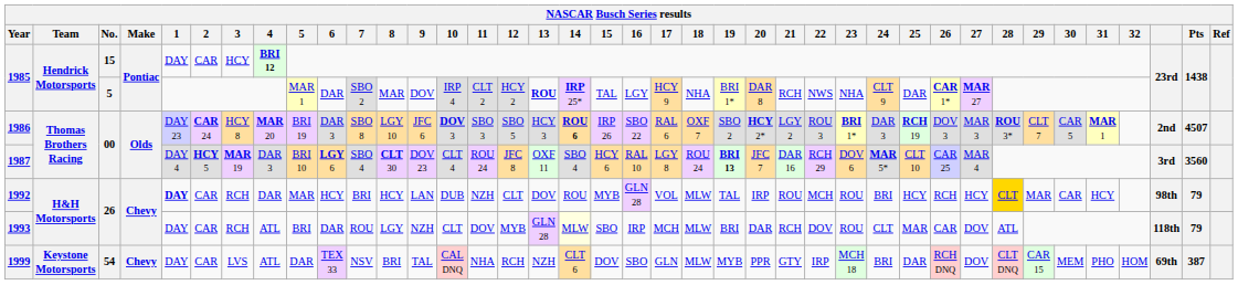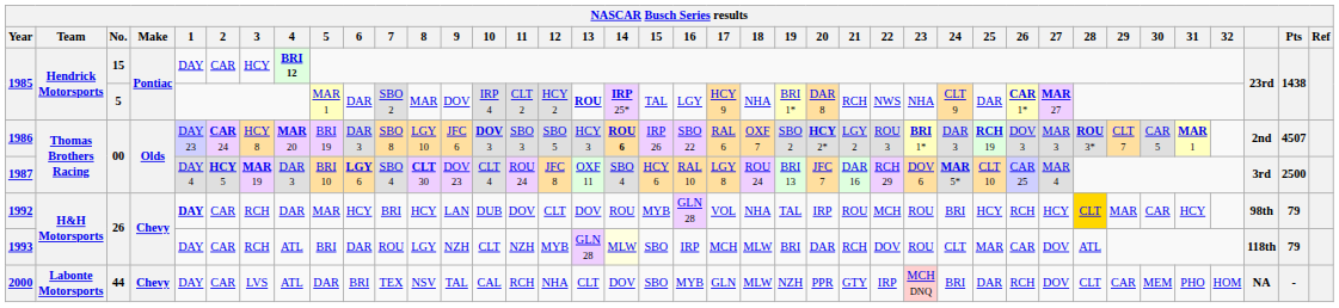 <table class="wikitable" style="text-align:center; font-size:75%">
 <tr>
 <th colspan=39><a href='#'>NASCAR</a> <a href='#'>Busch Series</a> results</th>
 </tr>
 <tr>
 <th>Year</th>
 <th>Team</th>
 <th>No.</th>
 <th>Make</th>
 <th>1</th>
 <th>2</th>
 <th>3</th>
 <th>4</th>
 <th>5</th>
 <th>6</th>
 <th>7</th>
 <th>8</th>
 <th>9</th>
 <th>10</th>
 <th>11</th>
 <th>12</th>
 <th>13</th>
 <th>14</th>
 <th>15</th>
 <th>16</th>
 <th>17</th>
 <th>18</th>
 <th>19</th>
 <th>20</th>
 <th>21</th>
 <th>22</th>
 <th>23</th>
 <th>24</th>
 <th>25</th>
 <th>26</th>
 <th>27</th>
 <th>28</th>
 <th>29</th>
 <th>30</th>
 <th>31</th>
 <th>32</th>
 <th></th>
 <th>Pts</th>
 <th>Ref</th>
 </tr>
 <tr>
 <th rowspan=2><a href='#'>1985</a></th>
 <th rowspan=2><a href='#'>Hendrick Motorsports</a></th>
 <th>15</th>
 <th rowspan=2><a href='#'>Pontiac</a></th>
 <td><a href='#'>DAY</a></td>
 <td><a href='#'>CAR</a></td>
 <td><a href='#'>HCY</a></td>
 <td style="background:#DFFFDF;"><strong><a href='#'>BRI</a><br><small>12</small></strong></td>
 <td colspan=28></td>
 <th rowspan=2>23rd</th>
 <th rowspan=2>1438</th>
 <th rowspan=2></th>
 </tr>
 <tr>
 <th>5</th>
 <td colspan=4></td>
 <td style="background:#FFFFBF;"><a href='#'>MAR</a><br><small>1</small></td>
 <td><a href='#'>DAR</a></td>
 <td style="background:#DFDFDF;"><a href='#'>SBO</a><br><small>2</small></td>
 <td><a href='#'>MAR</a></td>
 <td><a href='#'>DOV</a></td>
 <td style="background:#DFDFDF;"><a href='#'>IRP</a><br><small>4</small></td>
 <td style="background:#DFDFDF;"><a href='#'>CLT</a><br><small>2</small></td>
 <td style="background:#DFDFDF;"><a href='#'>HCY</a><br><small>2</small></td>
 <td><strong><a href='#'>ROU</a></strong></td>
 <td style="background:#EFCFFF;"><strong><a href='#'>IRP</a></strong><br><small>25*</small></td>
 <td><a href='#'>TAL</a></td>
 <td><a href='#'>LGY</a></td>
 <td style="background:#FFDF9F;"><a href='#'>HCY</a><br><small>9</small></td>
 <td><a href='#'>NHA</a></td>
 <td style="background:#FFFFBF;"><a href='#'>BRI</a><br><small>1*</small></td>
 <td style="background:#FFDF9F;"><a href='#'>DAR</a><br><small>8</small></td>
 <td><a href='#'>RCH</a></td>
 <td><a href='#'>NWS</a></td>
 <td><a href='#'>NHA</a></td>
 <td style="background:#FFDF9F;"><a href='#'>CLT</a><br><small>9</small></td>
 <td><a href='#'>DAR</a></td>
 <td style="background:#FFFFBF;"><strong><a href='#'>CAR</a></strong><br><small>1*</small></td>
 <td style="background:#EFCFFF;"><strong><a href='#'>MAR</a></strong><br><small>27</small></td>
 <td colspan=5></td>
 </tr>
 <tr>
 <th><a href='#'>1986</a></th>
 <th rowspan=2><a href='#'>Thomas Brothers Racing</a></th>
 <th rowspan=2>00</th>
 <th rowspan=2><a href='#'>Olds</a></th>
 <td style="background:#CFCFFF;"><a href='#'>DAY</a><br><small>23</small></td>
 <td style="background:#EFCFFF;"><strong><a href='#'>CAR</a></strong><br><small>24</small></td>
 <td style="background:#FFDF9F;"><a href='#'>HCY</a><br><small>8</small></td>
 <td style="background:#EFCFFF;"><strong><a href='#'>MAR</a></strong><br><small>20</small></td>
 <td style="background:#EFCFFF;"><a href='#'>BRI</a><br><small>19</small></td>
 <td style="background:#DFDFDF;"><a href='#'>DAR</a><br><small>3</small></td>
 <td style="background:#FFDF9F;"><a href='#'>SBO</a><br><small>8</small></td>
 <td style="background:#FFDF9F;"><a href='#'>LGY</a><br><small>10</small></td>
 <td style="background:#FFDF9F;"><a href='#'>JFC</a><br><small>6</small></td>
 <td style="background:#DFDFDF;"><strong><a href='#'>DOV</a></strong><br><small>3</small></td>
 <td style="background:#DFDFDF;"><a href='#'>SBO</a><br><small>3</small></td>
 <td style="background:#DFDFDF;"><a href='#'>SBO</a><br><small>5</small></td>
 <td style="background:#DFDFDF;"><a href='#'>HCY</a><br><small>3</small></td>
 <td style="background:#FFDF9F;"><strong><a href='#'>ROU</a><br><small>6</small></strong></td>
 <td style="background:#EFCFFF;"><a href='#'>IRP</a><br><small>26</small></td>
 <td style="background:#EFCFFF;"><a href='#'>SBO</a><br><small>22</small></td>
 <td style="background:#FFDF9F;"><a href='#'>RAL</a><br><small>6</small></td>
 <td style="background:#FFDF9F;"><a href='#'>OXF</a><br><small>7</small></td>
 <td style="background:#DFDFDF;"><a href='#'>SBO</a><br><small>2</small></td>
 <td style="background:#DFDFDF;"><strong><a href='#'>HCY</a></strong><br><small>2*</small></td>
 <td style="background:#DFDFDF;"><a href='#'>LGY</a><br><small>2</small></td>
 <td style="background:#DFDFDF;"><a href='#'>ROU</a><br><small>3</small></td>
 <td style="background:#FFFFBF;"><strong><a href='#'>BRI</a></strong><br><small>1*</small></td>
 <td style="background:#DFDFDF;"><a href='#'>DAR</a><br><small>3</small></td>
 <td style="background:#DFFFDF;"><strong><a href='#'>RCH</a></strong><br><small>19</small></td>
 <td style="background:#DFDFDF;"><a href='#'>DOV</a><br><small>3</small></td>
 <td style="background:#DFDFDF;"><a href='#'>MAR</a><br><small>3</small></td>
 <td style="background:#DFDFDF;"><strong><a href='#'>ROU</a></strong><br><small>3*</small></td>
 <td style="background:#FFDF9F;"><a href='#'>CLT</a><br><small>7</small></td>
 <td style="background:#DFDFDF;"><a href='#'>CAR</a><br><small>5</small></td>
 <td style="background:#FFFFBF;"><strong><a href='#'>MAR</a></strong><br><small>1</small></td>
 <td></td>
 <th>2nd</th>
 <th>4507</th>
 <th></th>
 </tr>
 <tr>
 <th><a href='#'>1987</a></th>
 <td style="background:#DFDFDF;"><a href='#'>DAY</a><br><small>4</small></td>
 <td style="background:#DFDFDF;"><strong><a href='#'>HCY</a></strong><br><small>5</small></td>
 <td style="background:#EFCFFF;"><strong><a href='#'>MAR</a></strong><br><small>19</small></td>
 <td style="background:#DFDFDF;"><a href='#'>DAR</a><br><small>3</small></td>
 <td style="background:#FFDF9F;"><a href='#'>BRI</a><br><small>10</small></td>
 <td style="background:#FFDF9F;"><strong><a href='#'>LGY</a></strong><br><small>6</small></td>
 <td style="background:#DFDFDF;"><a href='#'>SBO</a><br><small>4</small></td>
 <td style="background:#EFCFFF;"><strong><a href='#'>CLT</a></strong><br><small>30</small></td>
 <td style="background:#EFCFFF;"><a href='#'>DOV</a><br><small>23</small></td>
 <td style="background:#DFDFDF;"><a href='#'>CLT</a><br><small>4</small></td>
 <td style="background:#EFCFFF;"><a href='#'>ROU</a><br><small>24</small></td>
 <td style="background:#FFDF9F;"><a href='#'>JFC</a><br><small>8</small></td>
 <td style="background:#DFFFDF;"><a href='#'>OXF</a><br><small>11</small></td>
 <td style="background:#DFDFDF;"><a href='#'>SBO</a><br><small>4</small></td>
 <td style="background:#FFDF9F;"><a href='#'>HCY</a><br><small>6</small></td>
 <td style="background:#FFDF9F;"><a href='#'>RAL</a><br><small>10</small></td>
 <td style="background:#FFDF9F;"><a href='#'>LGY</a><br><small>8</small></td>
 <td style="background:#EFCFFF;"><a href='#'>ROU</a><br><small>24</small></td>
-<td style="background:#DFFFDF;"><strong><a href='#'>BRI</a><br><small>13</small></strong></td>
+<td style="background:#DFFFDF;"><a href='#'>BRI</a><br><small>13</small></td>
 <td style="background:#FFDF9F;"><a href='#'>JFC</a><br><small>7</small></td>
 <td style="background:#DFFFDF;"><a href='#'>DAR</a><br><small>16</small></td>
 <td style="background:#EFCFFF;"><a href='#'>RCH</a><br><small>29</small></td>
 <td style="background:#FFDF9F;"><a href='#'>DOV</a><br><small>6</small></td>
 <td style="background:#DFDFDF;"><strong><a href='#'>MAR</a></strong><br><small>5*</small></td>
 <td style="background:#FFDF9F;"><a href='#'>CLT</a><br><small>10</small></td>
 <td style="background:#CFCFFF;"><a href='#'>CAR</a><br><small>25</small></td>
 <td style="background:#DFDFDF;"><a href='#'>MAR</a><br><small>4</small></td>
 <td colspan=5></td>
 <th>3rd</th>
-<th>3560</th>
+<th>2500</th>
 <th></th>
 </tr>
 <tr>
 <th><a href='#'>1992</a></th>
 <th rowspan=2><a href='#'>H&H Motorsports</a></th>
 <th rowspan=2>26</th>
 <th rowspan=2><a href='#'>Chevy</a></th>
 <td><strong><a href='#'>DAY</a></strong></td>
 <td><a href='#'>CAR</a></td>
 <td><a href='#'>RCH</a></td>
 <td><a href='#'>DAR</a></td>
 <td><a href='#'>MAR</a></td>
 <td><a href='#'>HCY</a></td>
 <td><a href='#'>BRI</a></td>
 <td><a href='#'>HCY</a></td>
 <td><a href='#'>LAN</a></td>
 <td><a href='#'>DUB</a></td>
-<td><a href='#'>NZH</a></td>
+<td><a href='#'>DOV</a></td>
 <td><a href='#'>CLT</a></td>
 <td><a href='#'>DOV</a></td>
 <td><a href='#'>ROU</a></td>
 <td><a href='#'>MYB</a></td>
 <td style="background:#EFCFFF;"><a href='#'>GLN</a><br><small>28</small></td>
 <td><a href='#'>VOL</a></td>
-<td><a href='#'>MLW</a></td>
+<td><a href='#'>NHA</a></td>
 <td><a href='#'>TAL</a></td>
 <td><a href='#'>IRP</a></td>
 <td><a href='#'>ROU</a></td>
 <td><a href='#'>MCH</a></td>
 <td><a href='#'>ROU</a></td>
 <td><a href='#'>BRI</a></td>
 <td><a href='#'>HCY</a></td>
 <td><a href='#'>RCH</a></td>
 <td><a href='#'>HCY</a></td>
 <td style="background: gold;"><a href='#'>CLT</a></td>
 <td><a href='#'>MAR</a></td>
 <td><a href='#'>CAR</a></td>
 <td><a href='#'>HCY</a></td>
 <td></td>
 <th>98th</th>
 <th>79</th>
 <th></th>
 </tr>
 <tr>
 <th><a href='#'>1993</a></th>
 <td><a href='#'>DAY</a></td>
 <td><a href='#'>CAR</a></td>
 <td><a href='#'>RCH</a></td>
 <td><a href='#'>ATL</a></td>
 <td><a href='#'>BRI</a></td>
 <td><a href='#'>DAR</a></td>
 <td><a href='#'>ROU</a></td>
 <td><a href='#'>LGY</a></td>
 <td><a href='#'>NZH</a></td>
 <td><a href='#'>CLT</a></td>
-<td><a href='#'>DOV</a></td>
+<td><a href='#'>NZH</a></td>
 <td><a href='#'>MYB</a></td>
 <td style="background:#EFCFFF;"><a href='#'>GLN</a><br><small>28</small></td>
 <td style="background: lightyellow;"><a href='#'>MLW</a></td>
 <td><a href='#'>SBO</a></td>
 <td><a href='#'>IRP</a></td>
 <td><a href='#'>MCH</a></td>
 <td><a href='#'>MLW</a></td>
 <td><a href='#'>BRI</a></td>
 <td><a href='#'>DAR</a></td>
 <td><a href='#'>RCH</a></td>
 <td><a href='#'>DOV</a></td>
 <td><a href='#'>ROU</a></td>
 <td><a href='#'>CLT</a></td>
 <td><a href='#'>MAR</a></td>
 <td><a href='#'>CAR</a></td>
 <td><a href='#'>DOV</a></td>
 <td><a href='#'>ATL</a></td>
 <td colspan=4></td>
 <th>118th</th>
 <th>79</th>
 <th></th>
 </tr>
 <tr>
-<th><a href='#'>1999</a></th>
-<th><a href='#'>Keystone Motorsports</a></th>
-<th>54</th>
+<th><a href='#'>2000</a></th>
+<th><a href='#'>Labonte Motorsports</a></th>
+<th>44</th>
 <th><a href='#'>Chevy</a></th>
 <td><a href='#'>DAY</a></td>
 <td><a href='#'>CAR</a></td>
 <td><a href='#'>LVS</a></td>
 <td><a href='#'>ATL</a></td>
 <td><a href='#'>DAR</a></td>
-<td style="background:#EFCFFF;"><a href='#'>TEX</a><br><small>33</small></td>
+<td><a href='#'>BRI</a></td>
+<td><a href='#'>TEX</a></td>
 <td><a href='#'>NSV</a></td>
-<td><a href='#'>BRI</a></td>
 <td><a href='#'>TAL</a></td>
-<td style="background:#FFCFCF;"><a href='#'>CAL</a><br><small>DNQ</small></td>
+<td><a href='#'>CAL</a></td>
+<td><a href='#'>RCH</a></td>
 <td><a href='#'>NHA</a></td>
-<td><a href='#'>RCH</a></td>
-<td><a href='#'>NZH</a></td>
-<td style="background:#FFDF9F;"><a href='#'>CLT</a><br><small>6</small></td>
+<td><a href='#'>CLT</a></td>
 <td><a href='#'>DOV</a></td>
 <td><a href='#'>SBO</a></td>
+<td><a href='#'>MYB</a></td>
 <td><a href='#'>GLN</a></td>
 <td><a href='#'>MLW</a></td>
-<td><a href='#'>MYB</a></td>
+<td><a href='#'>NZH</a></td>
 <td><a href='#'>PPR</a></td>
 <td><a href='#'>GTY</a></td>
 <td><a href='#'>IRP</a></td>
-<td style="background:#DFFFDF;"><a href='#'>MCH</a><br><small>18</small></td>
+<td style="background:#FFCFCF;"><a href='#'>MCH</a><br><small>DNQ</small></td>
 <td><a href='#'>BRI</a></td>
 <td><a href='#'>DAR</a></td>
-<td style="background:#FFCFCF;"><a href='#'>RCH</a><br><small>DNQ</small></td>
+<td><a href='#'>RCH</a></td>
 <td><a href='#'>DOV</a></td>
-<td style="background:#FFCFCF;"><a href='#'>CLT</a><br><small>DNQ</small></td>
-<td style="background:#DFFFDF;"><a href='#'>CAR</a><br><small>15</small></td>
+<td><a href='#'>CLT</a></td>
+<td><a href='#'>CAR</a></td>
 <td><a href='#'>MEM</a></td>
 <td><a href='#'>PHO</a></td>
 <td><a href='#'>HOM</a></td>
-<th>69th</th>
-<th>387</th>
+<th>NA</th>
+<th>-</th>
 <th></th>
 </tr>
 </table>
